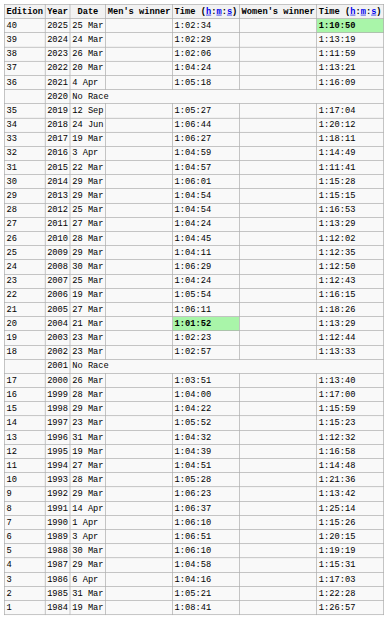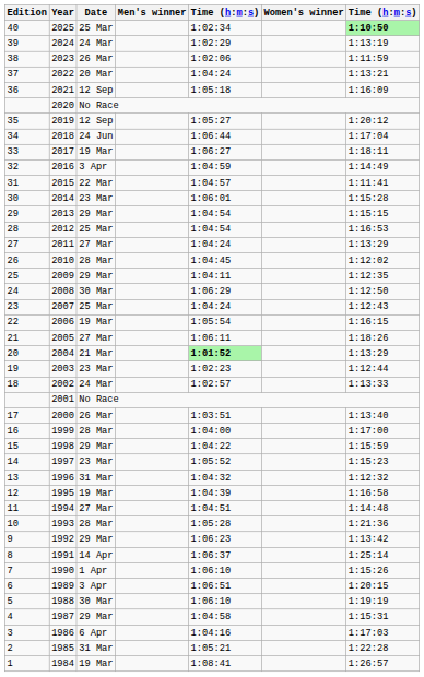 <table class="wikitable sortable">
 <tr>
 <th class="unsortable">Edition</th>
 <th>Year</th>
 <th class="unsortable">Date</th>
 <th>Men's winner</th>
 <th>Time (<a href='#'>h</a>:<a href='#'>m</a>:<a href='#'>s</a>)</th>
 <th>Women's winner</th>
 <th>Time  (<a href='#'>h</a>:<a href='#'>m</a>:<a href='#'>s</a>)</th>
 </tr>
 <tr>
 <td>40</td>
 <td>2025</td>
 <td>25 Mar</td>
 <td></td>
 <td>1:02:34</td>
 <td></td>
 <td bgcolor="#a9f5a9"><strong>1:10:50</strong></td>
 </tr>
 <tr>
 <td>39</td>
 <td>2024</td>
 <td>24 Mar</td>
 <td></td>
 <td>1:02:29</td>
 <td></td>
 <td>1:13:19</td>
 </tr>
 <tr>
 <td>38</td>
 <td>2023</td>
 <td>26 Mar</td>
 <td></td>
 <td>1:02:06</td>
 <td></td>
 <td>1:11:59</td>
 </tr>
 <tr>
 <td>37</td>
 <td>2022</td>
 <td>20 Mar</td>
 <td></td>
 <td>1:04:24</td>
 <td></td>
 <td>1:13:21</td>
 </tr>
 <tr>
 <td>36</td>
 <td>2021</td>
-<td>4 Apr</td>
+<td>12 Sep</td>
 <td></td>
 <td>1:05:18</td>
 <td></td>
 <td>1:16:09</td>
 </tr>
 <tr>
 <td></td>
 <td>2020</td>
 <td colspan=5>No Race</td>
 </tr>
 <tr>
 <td>35</td>
 <td>2019</td>
 <td>12 Sep</td>
 <td></td>
 <td>1:05:27</td>
 <td></td>
-<td>1:17:04</td>
+<td>1:20:12</td>
 </tr>
 <tr>
 <td>34</td>
 <td>2018</td>
 <td>24 Jun</td>
 <td></td>
 <td>1:06:44</td>
 <td></td>
-<td>1:20:12</td>
+<td>1:17:04</td>
 </tr>
 <tr>
 <td>33</td>
 <td>2017</td>
 <td>19 Mar</td>
 <td></td>
 <td>1:06:27</td>
 <td></td>
 <td>1:18:11</td>
 </tr>
 <tr>
 <td>32</td>
 <td>2016</td>
 <td>3 Apr</td>
 <td></td>
 <td>1:04:59</td>
 <td></td>
 <td>1:14:49</td>
 </tr>
 <tr>
 <td>31</td>
 <td>2015</td>
 <td>22 Mar</td>
 <td></td>
 <td>1:04:57</td>
 <td></td>
 <td>1:11:41</td>
 </tr>
 <tr>
 <td>30</td>
 <td>2014</td>
-<td>29 Mar</td>
+<td>23 Mar</td>
 <td></td>
 <td>1:06:01</td>
 <td></td>
 <td>1:15:28</td>
 </tr>
 <tr>
 <td>29</td>
 <td>2013</td>
 <td>29 Mar</td>
 <td></td>
 <td>1:04:54</td>
 <td></td>
 <td>1:15:15</td>
 </tr>
 <tr>
 <td>28</td>
 <td>2012</td>
 <td>25 Mar</td>
 <td></td>
 <td>1:04:54</td>
 <td></td>
 <td>1:16:53</td>
 </tr>
 <tr>
 <td>27</td>
 <td>2011</td>
 <td>27 Mar</td>
 <td></td>
 <td>1:04:24</td>
 <td></td>
 <td>1:13:29</td>
 </tr>
 <tr>
 <td>26</td>
 <td>2010</td>
 <td>28 Mar</td>
 <td></td>
 <td>1:04:45</td>
 <td></td>
 <td>1:12:02</td>
 </tr>
 <tr>
 <td>25</td>
 <td>2009</td>
 <td>29 Mar</td>
 <td></td>
 <td>1:04:11</td>
 <td></td>
 <td>1:12:35</td>
 </tr>
 <tr>
 <td>24</td>
 <td>2008</td>
 <td>30 Mar</td>
 <td></td>
 <td>1:06:29</td>
 <td></td>
 <td>1:12:50</td>
 </tr>
 <tr>
 <td>23</td>
 <td>2007</td>
 <td>25 Mar</td>
 <td></td>
 <td>1:04:24</td>
 <td></td>
 <td>1:12:43</td>
 </tr>
 <tr>
 <td>22</td>
 <td>2006</td>
 <td>19 Mar</td>
 <td></td>
 <td>1:05:54</td>
 <td></td>
 <td>1:16:15</td>
 </tr>
 <tr>
 <td>21</td>
 <td>2005</td>
 <td>27 Mar</td>
 <td></td>
 <td>1:06:11</td>
 <td></td>
 <td>1:18:26</td>
 </tr>
 <tr>
 <td>20</td>
 <td>2004</td>
 <td>21 Mar</td>
 <td></td>
 <td bgcolor="#a9f5a9"><strong>1:01:52</strong></td>
 <td></td>
 <td>1:13:29</td>
 </tr>
 <tr>
 <td>19</td>
 <td>2003</td>
 <td>23 Mar</td>
 <td></td>
 <td>1:02:23</td>
 <td></td>
 <td>1:12:44</td>
 </tr>
 <tr>
 <td>18</td>
 <td>2002</td>
-<td>23 Mar</td>
+<td>24 Mar</td>
 <td></td>
 <td>1:02:57</td>
 <td></td>
 <td>1:13:33</td>
 </tr>
 <tr>
 <td></td>
 <td>2001</td>
 <td colspan=5>No Race</td>
 </tr>
 <tr>
 <td>17</td>
 <td>2000</td>
 <td>26 Mar</td>
 <td></td>
 <td>1:03:51</td>
 <td></td>
 <td>1:13:40</td>
 </tr>
 <tr>
 <td>16</td>
 <td>1999</td>
 <td>28 Mar</td>
 <td></td>
 <td>1:04:00</td>
 <td></td>
 <td>1:17:00</td>
 </tr>
 <tr>
 <td>15</td>
 <td>1998</td>
 <td>29 Mar</td>
 <td></td>
 <td>1:04:22</td>
 <td></td>
 <td>1:15:59</td>
 </tr>
 <tr>
 <td>14</td>
 <td>1997</td>
 <td>23 Mar</td>
 <td></td>
 <td>1:05:52</td>
 <td></td>
 <td>1:15:23</td>
 </tr>
 <tr>
 <td>13</td>
 <td>1996</td>
 <td>31 Mar</td>
 <td></td>
 <td>1:04:32</td>
 <td></td>
 <td>1:12:32</td>
 </tr>
 <tr>
 <td>12</td>
 <td>1995</td>
 <td>19 Mar</td>
 <td></td>
 <td>1:04:39</td>
 <td></td>
 <td>1:16:58</td>
 </tr>
 <tr>
 <td>11</td>
 <td>1994</td>
 <td>27 Mar</td>
 <td></td>
 <td>1:04:51</td>
 <td></td>
 <td>1:14:48</td>
 </tr>
 <tr>
 <td>10</td>
 <td>1993</td>
 <td>28 Mar</td>
 <td></td>
 <td>1:05:28</td>
 <td></td>
 <td>1:21:36</td>
 </tr>
 <tr>
 <td>9</td>
 <td>1992</td>
 <td>29 Mar</td>
 <td></td>
 <td>1:06:23</td>
 <td></td>
 <td>1:13:42</td>
 </tr>
 <tr>
 <td>8</td>
 <td>1991</td>
 <td>14 Apr</td>
 <td></td>
 <td>1:06:37</td>
 <td></td>
 <td>1:25:14</td>
 </tr>
 <tr>
 <td>7</td>
 <td>1990</td>
 <td>1 Apr</td>
 <td></td>
 <td>1:06:10</td>
 <td></td>
 <td>1:15:26</td>
 </tr>
 <tr>
 <td>6</td>
 <td>1989</td>
 <td>3 Apr</td>
 <td></td>
 <td>1:06:51</td>
 <td></td>
 <td>1:20:15</td>
 </tr>
 <tr>
 <td>5</td>
 <td>1988</td>
 <td>30 Mar</td>
 <td></td>
 <td>1:06:10</td>
 <td></td>
 <td>1:19:19</td>
 </tr>
 <tr>
 <td>4</td>
 <td>1987</td>
 <td>29 Mar</td>
 <td></td>
 <td>1:04:58</td>
 <td></td>
 <td>1:15:31</td>
 </tr>
 <tr>
 <td>3</td>
 <td>1986</td>
 <td>6 Apr</td>
 <td></td>
 <td>1:04:16</td>
 <td></td>
 <td>1:17:03</td>
 </tr>
 <tr>
 <td>2</td>
 <td>1985</td>
 <td>31 Mar</td>
 <td></td>
 <td>1:05:21</td>
 <td></td>
 <td>1:22:28</td>
 </tr>
 <tr>
 <td>1</td>
 <td>1984</td>
 <td>19 Mar</td>
 <td></td>
 <td>1:08:41</td>
 <td></td>
 <td>1:26:57</td>
 </tr>
 </table>
